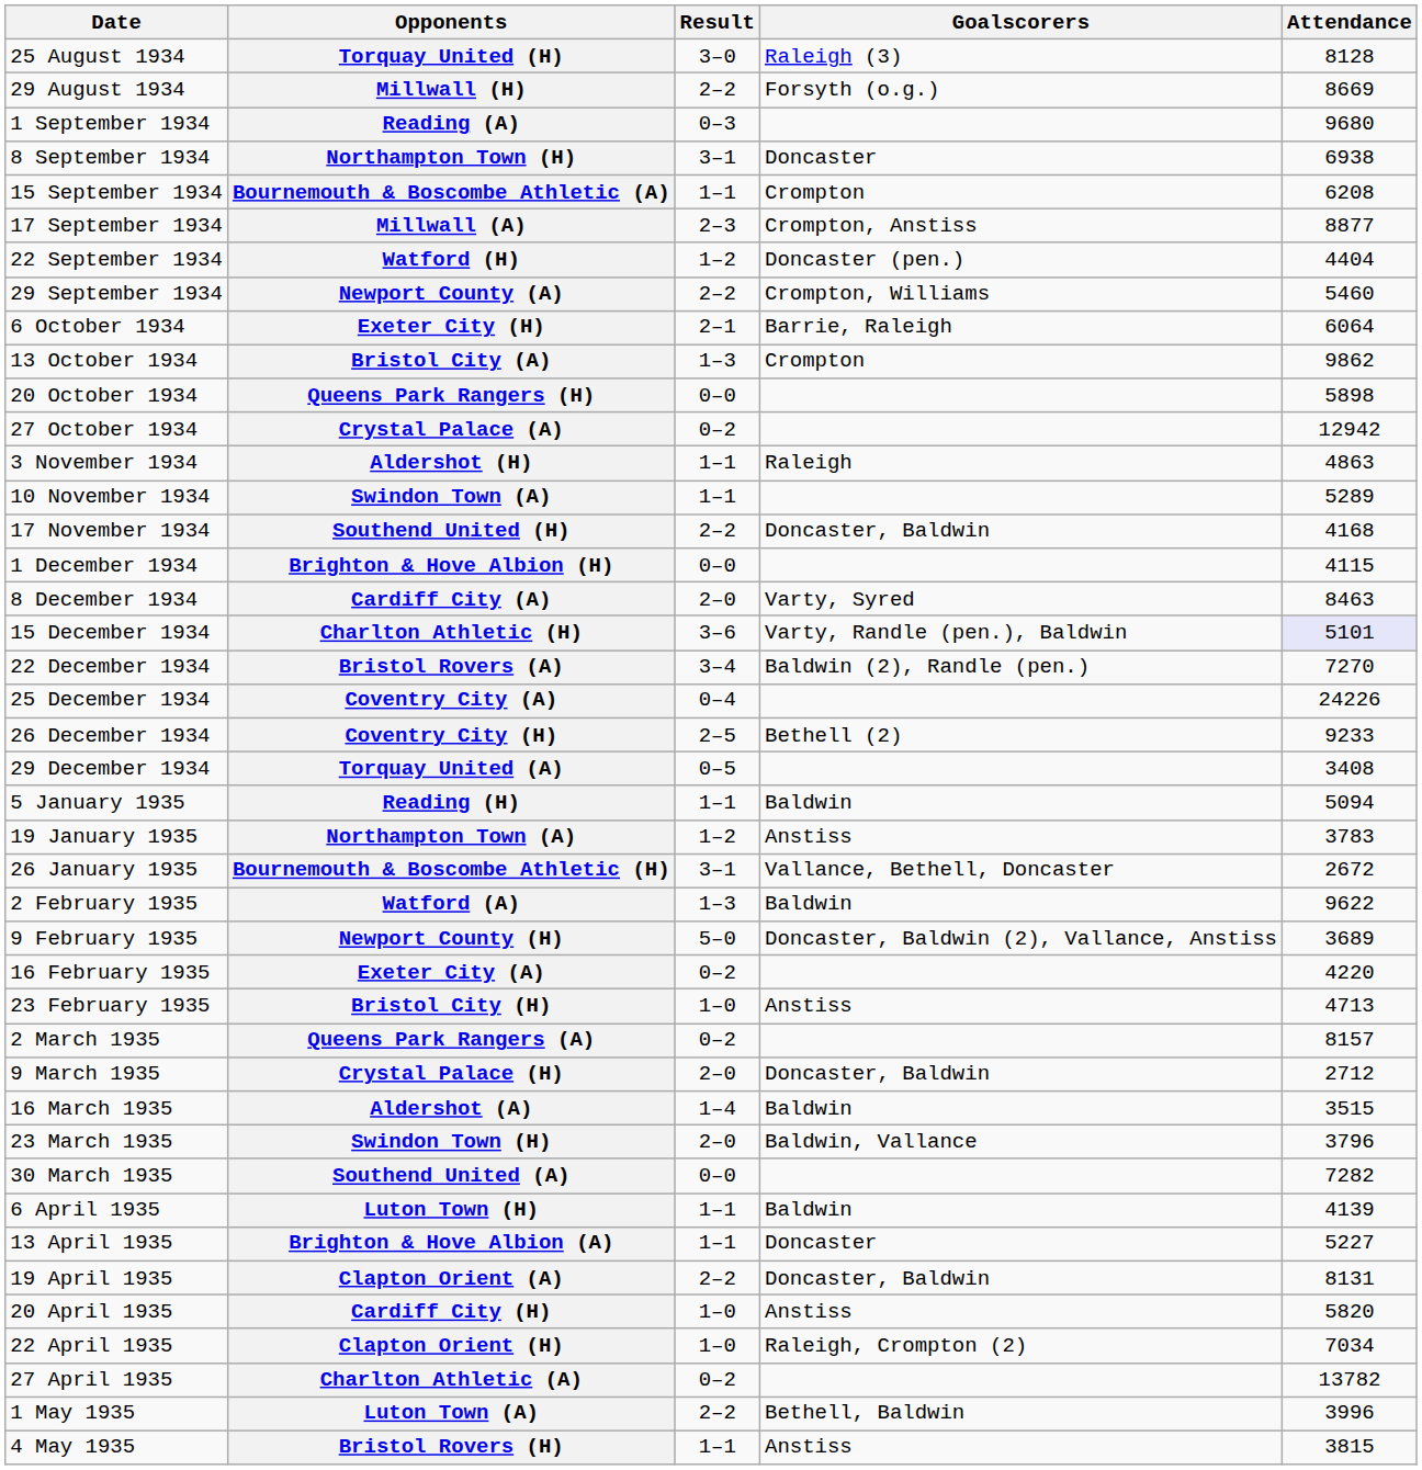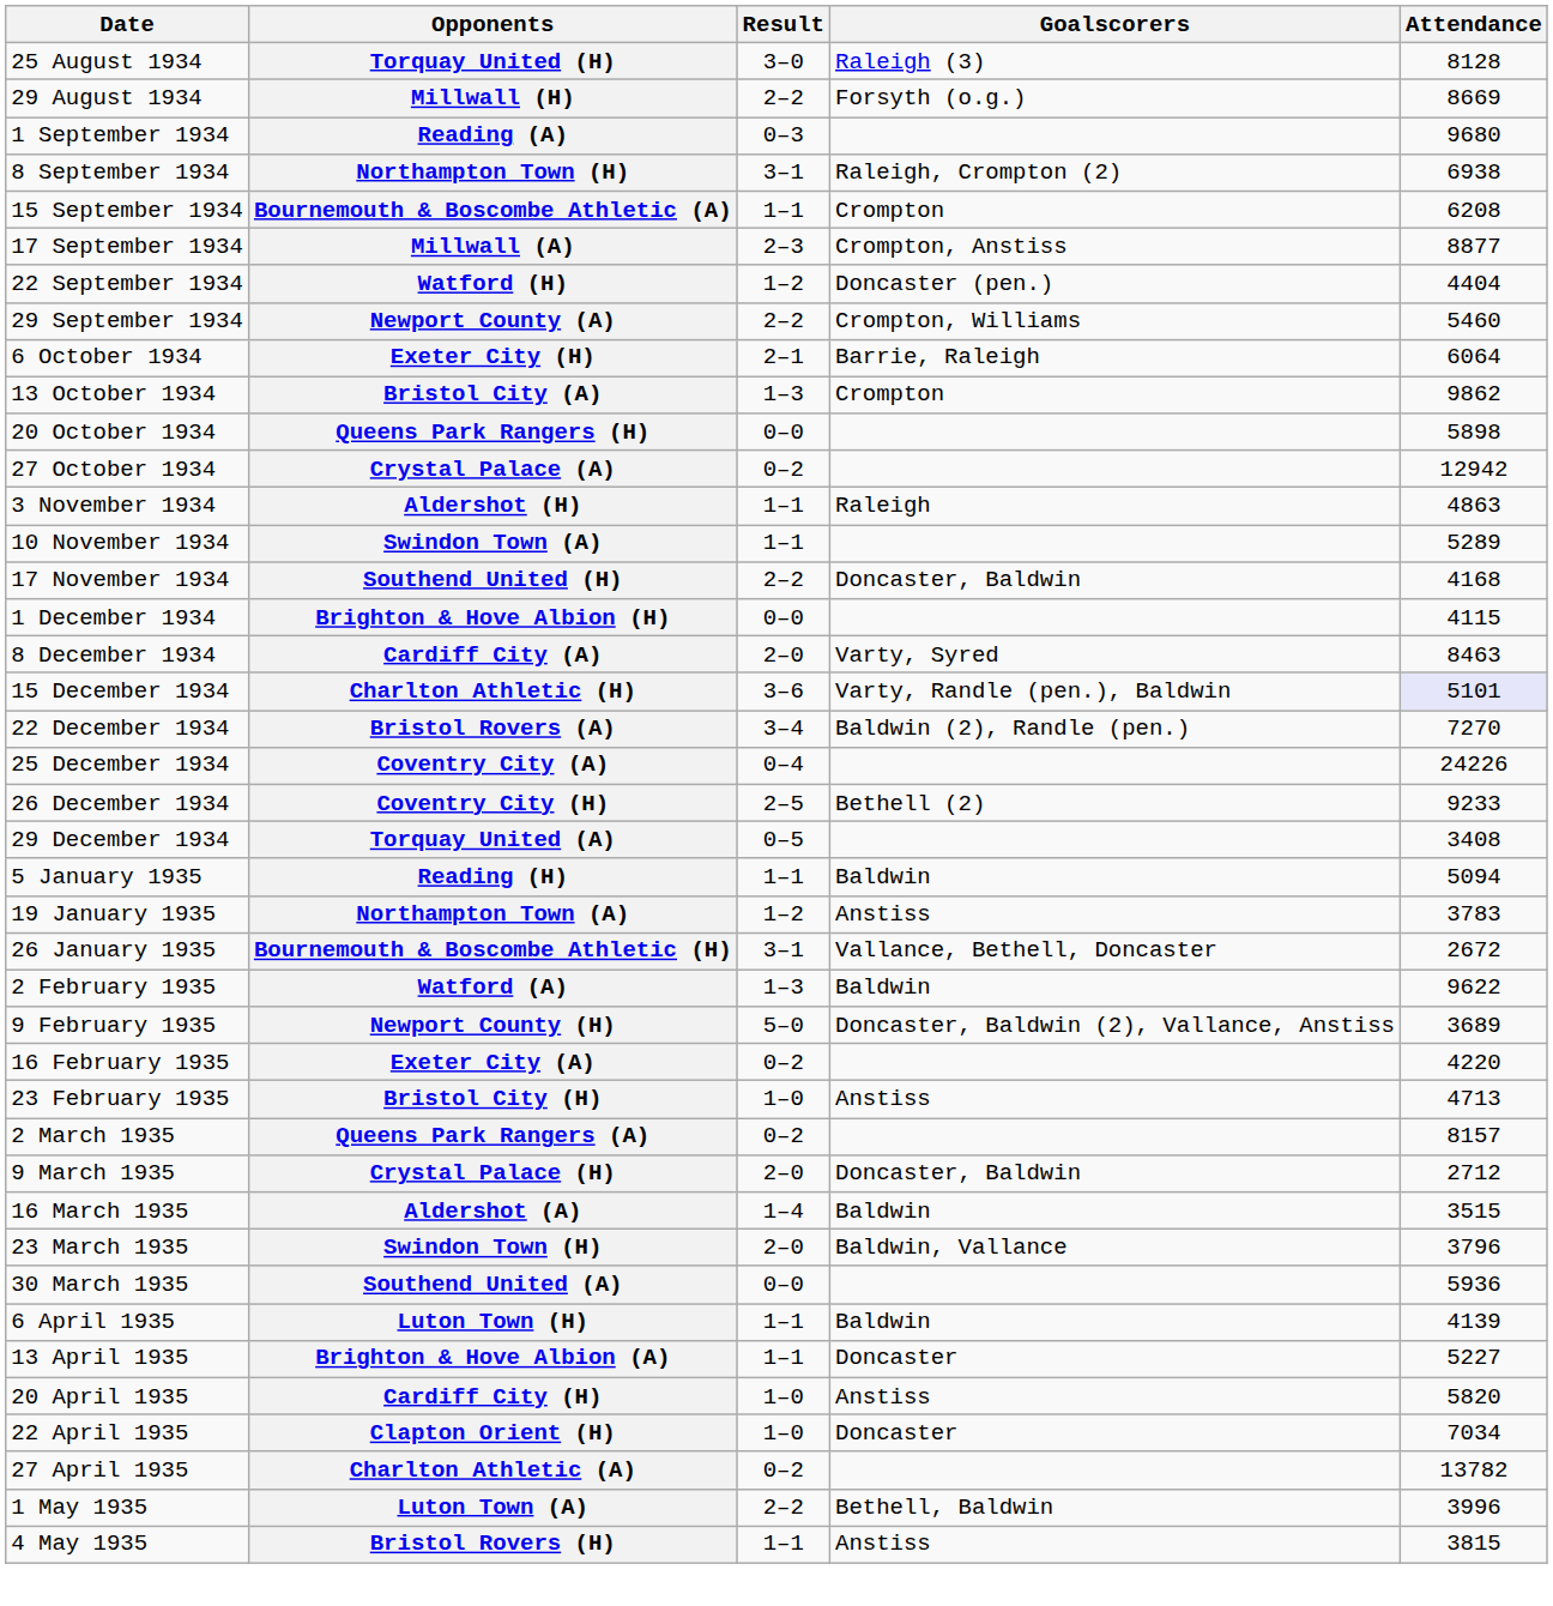 <table class="wikitable plainrowheaders sortable">
 <tr>
 <th scope=col>Date</th>
 <th scope=col>Opponents</th>
 <th scope=col>Result</th>
 <th scope=col class=unsortable>Goalscorers</th>
 <th scope=col>Attendance</th>
 </tr>
 <tr>
 <td>25 August 1934</td>
 <th scope=row><a href='#'>Torquay United</a> (H)</th>
 <td align=center>3–0</td>
 <td><a href='#'>Raleigh</a> (3)</td>
 <td align=center>8128</td>
 </tr>
 <tr>
 <td>29 August 1934</td>
 <th scope=row><a href='#'>Millwall</a> (H)</th>
 <td align=center>2–2</td>
 <td>Forsyth (o.g.)</td>
 <td align=center>8669</td>
 </tr>
 <tr>
 <td>1 September 1934</td>
 <th scope=row><a href='#'>Reading</a> (A)</th>
 <td align=center>0–3</td>
 <td></td>
 <td align=center>9680</td>
 </tr>
 <tr>
 <td>8 September 1934</td>
 <th scope=row><a href='#'>Northampton Town</a> (H)</th>
 <td align=center>3–1</td>
-<td>Doncaster</td>
+<td>Raleigh, Crompton (2)</td>
 <td align=center>6938</td>
 </tr>
 <tr>
 <td>15 September 1934</td>
 <th scope=row><a href='#'>Bournemouth & Boscombe Athletic</a> (A)</th>
 <td align=center>1–1</td>
 <td>Crompton</td>
 <td align=center>6208</td>
 </tr>
 <tr>
 <td>17 September 1934</td>
 <th scope=row><a href='#'>Millwall</a> (A)</th>
 <td align=center>2–3</td>
 <td>Crompton, Anstiss</td>
 <td align=center>8877</td>
 </tr>
 <tr>
 <td>22 September 1934</td>
 <th scope=row><a href='#'>Watford</a> (H)</th>
 <td align=center>1–2</td>
 <td>Doncaster (pen.)</td>
 <td align=center>4404</td>
 </tr>
 <tr>
 <td>29 September 1934</td>
 <th scope=row><a href='#'>Newport County</a> (A)</th>
 <td align=center>2–2</td>
 <td>Crompton, Williams</td>
 <td align=center>5460</td>
 </tr>
 <tr>
 <td>6 October 1934</td>
 <th scope=row><a href='#'>Exeter City</a> (H)</th>
 <td align=center>2–1</td>
 <td>Barrie, Raleigh</td>
 <td align=center>6064</td>
 </tr>
 <tr>
 <td>13 October 1934</td>
 <th scope=row><a href='#'>Bristol City</a> (A)</th>
 <td align=center>1–3</td>
 <td>Crompton</td>
 <td align=center>9862</td>
 </tr>
 <tr>
 <td>20 October 1934</td>
 <th scope=row><a href='#'>Queens Park Rangers</a> (H)</th>
 <td align=center>0–0</td>
 <td></td>
 <td align=center>5898</td>
 </tr>
 <tr>
 <td>27 October 1934</td>
 <th scope=row><a href='#'>Crystal Palace</a> (A)</th>
 <td align=center>0–2</td>
 <td></td>
 <td align=center>12942</td>
 </tr>
 <tr>
 <td>3 November 1934</td>
 <th scope=row><a href='#'>Aldershot</a> (H)</th>
 <td align=center>1–1</td>
 <td>Raleigh</td>
 <td align=center>4863</td>
 </tr>
 <tr>
 <td>10 November 1934</td>
 <th scope=row><a href='#'>Swindon Town</a> (A)</th>
 <td align=center>1–1</td>
 <td></td>
 <td align=center>5289</td>
 </tr>
 <tr>
 <td>17 November 1934</td>
 <th scope=row><a href='#'>Southend United</a> (H)</th>
 <td align=center>2–2</td>
 <td>Doncaster, Baldwin</td>
 <td align=center>4168</td>
 </tr>
 <tr>
 <td>1 December 1934</td>
 <th scope=row><a href='#'>Brighton & Hove Albion</a> (H)</th>
 <td align=center>0–0</td>
 <td></td>
 <td align=center>4115</td>
 </tr>
 <tr>
 <td>8 December 1934</td>
 <th scope=row><a href='#'>Cardiff City</a> (A)</th>
 <td align=center>2–0</td>
 <td>Varty, Syred</td>
 <td align=center>8463</td>
 </tr>
 <tr>
 <td>15 December 1934</td>
 <th scope=row><a href='#'>Charlton Athletic</a> (H)</th>
 <td align=center>3–6</td>
 <td>Varty, Randle (pen.), Baldwin</td>
 <td align=center style="background: lavender;">5101</td>
 </tr>
 <tr>
 <td>22 December 1934</td>
 <th scope=row><a href='#'>Bristol Rovers</a> (A)</th>
 <td align=center>3–4</td>
 <td>Baldwin (2), Randle (pen.)</td>
 <td align=center>7270</td>
 </tr>
 <tr>
 <td>25 December 1934</td>
 <th scope=row><a href='#'>Coventry City</a> (A)</th>
 <td align=center>0–4</td>
 <td></td>
 <td align=center>24226</td>
 </tr>
 <tr>
 <td>26 December 1934</td>
 <th scope=row><a href='#'>Coventry City</a> (H)</th>
 <td align=center>2–5</td>
 <td>Bethell (2)</td>
 <td align=center>9233</td>
 </tr>
 <tr>
 <td>29 December 1934</td>
 <th scope=row><a href='#'>Torquay United</a> (A)</th>
 <td align=center>0–5</td>
 <td></td>
 <td align=center>3408</td>
 </tr>
 <tr>
 <td>5 January 1935</td>
 <th scope=row><a href='#'>Reading</a> (H)</th>
 <td align=center>1–1</td>
 <td>Baldwin</td>
 <td align=center>5094</td>
 </tr>
 <tr>
 <td>19 January 1935</td>
 <th scope=row><a href='#'>Northampton Town</a> (A)</th>
 <td align=center>1–2</td>
 <td>Anstiss</td>
 <td align=center>3783</td>
 </tr>
 <tr>
 <td>26 January 1935</td>
 <th scope=row><a href='#'>Bournemouth & Boscombe Athletic</a> (H)</th>
 <td align=center>3–1</td>
 <td>Vallance, Bethell, Doncaster</td>
 <td align=center>2672</td>
 </tr>
 <tr>
 <td>2 February 1935</td>
 <th scope=row><a href='#'>Watford</a> (A)</th>
 <td align=center>1–3</td>
 <td>Baldwin</td>
 <td align=center>9622</td>
 </tr>
 <tr>
 <td>9 February 1935</td>
 <th scope=row><a href='#'>Newport County</a> (H)</th>
 <td align=center>5–0</td>
 <td>Doncaster, Baldwin (2), Vallance, Anstiss</td>
 <td align=center>3689</td>
 </tr>
 <tr>
 <td>16 February 1935</td>
 <th scope=row><a href='#'>Exeter City</a> (A)</th>
 <td align=center>0–2</td>
 <td></td>
 <td align=center>4220</td>
 </tr>
 <tr>
 <td>23 February 1935</td>
 <th scope=row><a href='#'>Bristol City</a> (H)</th>
 <td align=center>1–0</td>
 <td>Anstiss</td>
 <td align=center>4713</td>
 </tr>
 <tr>
 <td>2 March 1935</td>
 <th scope=row><a href='#'>Queens Park Rangers</a> (A)</th>
 <td align=center>0–2</td>
 <td></td>
 <td align=center>8157</td>
 </tr>
 <tr>
 <td>9 March 1935</td>
 <th scope=row><a href='#'>Crystal Palace</a> (H)</th>
 <td align=center>2–0</td>
 <td>Doncaster, Baldwin</td>
 <td align=center>2712</td>
 </tr>
 <tr>
 <td>16 March 1935</td>
 <th scope=row><a href='#'>Aldershot</a> (A)</th>
 <td align=center>1–4</td>
 <td>Baldwin</td>
 <td align=center>3515</td>
 </tr>
 <tr>
 <td>23 March 1935</td>
 <th scope=row><a href='#'>Swindon Town</a> (H)</th>
 <td align=center>2–0</td>
 <td>Baldwin, Vallance</td>
 <td align=center>3796</td>
 </tr>
 <tr>
 <td>30 March 1935</td>
 <th scope=row><a href='#'>Southend United</a> (A)</th>
 <td align=center>0–0</td>
 <td></td>
-<td align=center>7282</td>
+<td align=center>5936</td>
 </tr>
 <tr>
 <td>6 April 1935</td>
 <th scope=row><a href='#'>Luton Town</a> (H)</th>
 <td align=center>1–1</td>
 <td>Baldwin</td>
 <td align=center>4139</td>
 </tr>
 <tr>
 <td>13 April 1935</td>
 <th scope=row><a href='#'>Brighton & Hove Albion</a> (A)</th>
 <td align=center>1–1</td>
 <td>Doncaster</td>
 <td align=center>5227</td>
 </tr>
 <tr>
-<td>19 April 1935</td>
-<th scope=row><a href='#'>Clapton Orient</a> (A)</th>
-<td align=center>2–2</td>
-<td>Doncaster, Baldwin</td>
-<td align=center>8131</td>
-</tr>
-<tr>
 <td>20 April 1935</td>
 <th scope=row><a href='#'>Cardiff City</a> (H)</th>
 <td align=center>1–0</td>
 <td>Anstiss</td>
 <td align=center>5820</td>
 </tr>
 <tr>
 <td>22 April 1935</td>
 <th scope=row><a href='#'>Clapton Orient</a> (H)</th>
 <td align=center>1–0</td>
-<td>Raleigh, Crompton (2)</td>
+<td>Doncaster</td>
 <td align=center>7034</td>
 </tr>
 <tr>
 <td>27 April 1935</td>
 <th scope=row><a href='#'>Charlton Athletic</a> (A)</th>
 <td align=center>0–2</td>
 <td></td>
 <td align=center>13782</td>
 </tr>
 <tr>
 <td>1 May 1935</td>
 <th scope=row><a href='#'>Luton Town</a> (A)</th>
 <td align=center>2–2</td>
 <td>Bethell, Baldwin</td>
 <td align=center>3996</td>
 </tr>
 <tr>
 <td>4 May 1935</td>
 <th scope=row><a href='#'>Bristol Rovers</a> (H)</th>
 <td align=center>1–1</td>
 <td>Anstiss</td>
 <td align=center>3815</td>
 </tr>
 </table>
